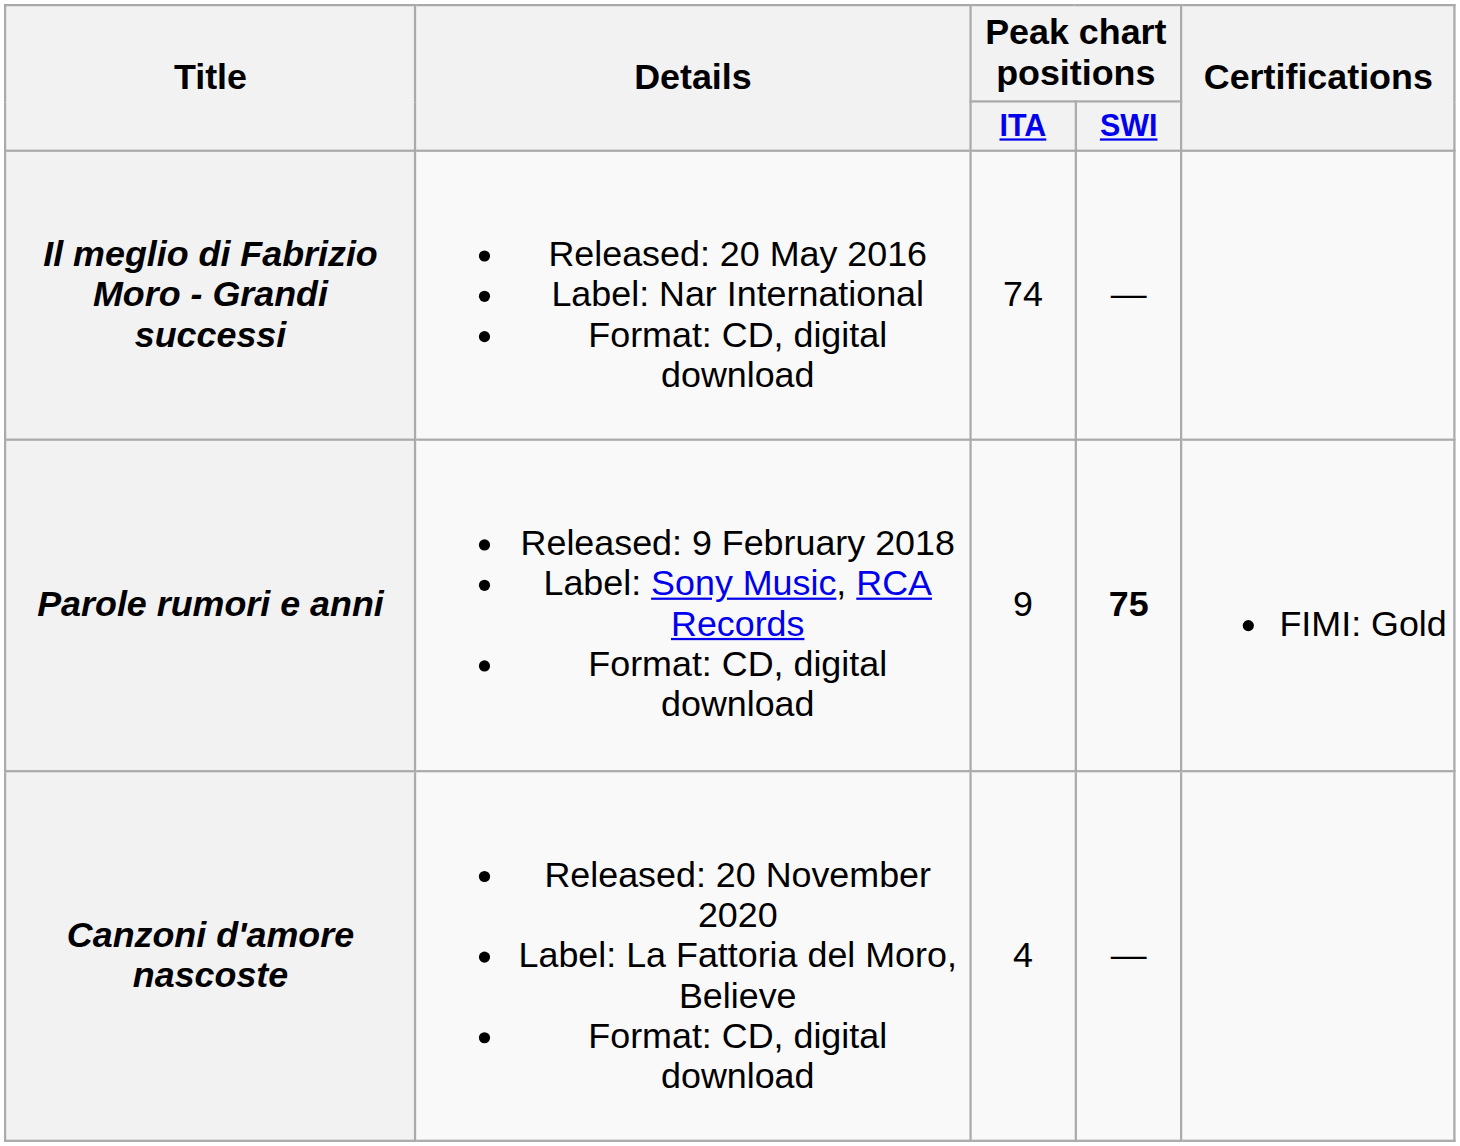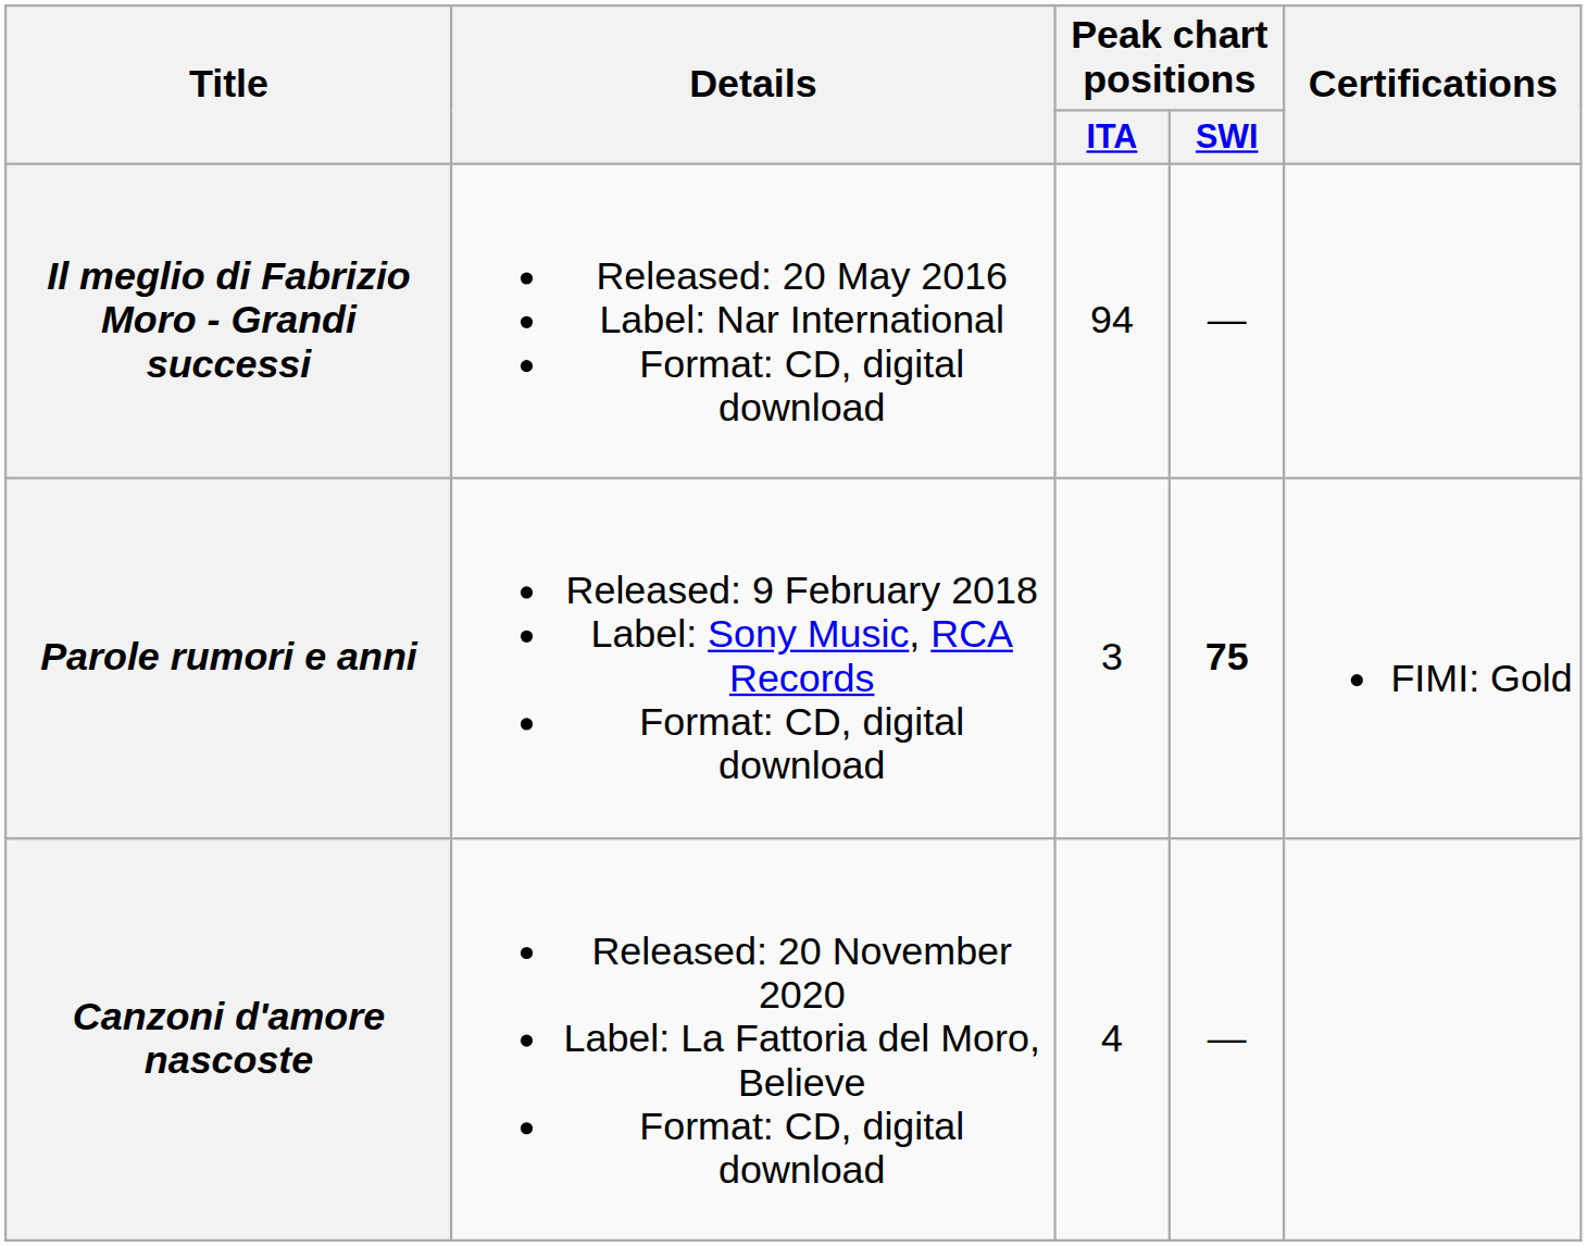 <table class="wikitable plainrowheaders" style="text-align:center;">
 <tr>
 <th scope="col" rowspan="2" style="width:11em;">Title</th>
 <th scope="col" rowspan="2" style="width:15em;">Details</th>
 <th scope="col" colspan="2">Peak chart positions</th>
 <th scope="col" rowspan="2">Certifications</th>
 </tr>
 <tr>
 <th scope="col" style="width:3em;font-size:85%;"><a href='#'>ITA</a><br></th>
 <th scope="col" style="width:3em;font-size:85%;"><a href='#'>SWI</a><br></th>
 </tr>
 <tr>
 <th scope="row"><em>Il meglio di Fabrizio Moro - Grandi successi</em></th>
 <td><br><ul><li>Released: 20 May 2016</li><li>Label: Nar International</li><li>Format: CD, digital download</li></ul></td>
-<td>74</td>
+<td>94</td>
 <td>—</td>
 </tr>
 <tr>
 <th scope="row"><em>Parole rumori e anni</em></th>
 <td><br><ul><li>Released: 9 February 2018</li><li>Label: <a href='#'>Sony Music</a>, <a href='#'>RCA Records</a></li><li>Format: CD, digital download</li></ul></td>
-<td>9</td>
+<td>3</td>
 <td><strong>75</strong></td>
 <td><br><ul><li>FIMI: Gold</li></ul></td>
 </tr>
 <tr>
 <th scope="row"><em>Canzoni d'amore nascoste</em></th>
 <td><br><ul><li>Released: 20 November 2020</li><li>Label: La Fattoria del Moro, Believe</li><li>Format: CD, digital download</li></ul></td>
 <td>4</td>
 <td>—</td>
 </tr>
 </table>
